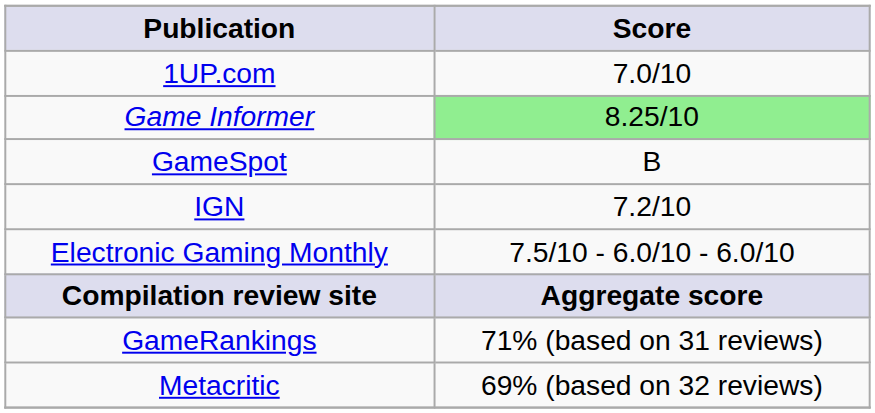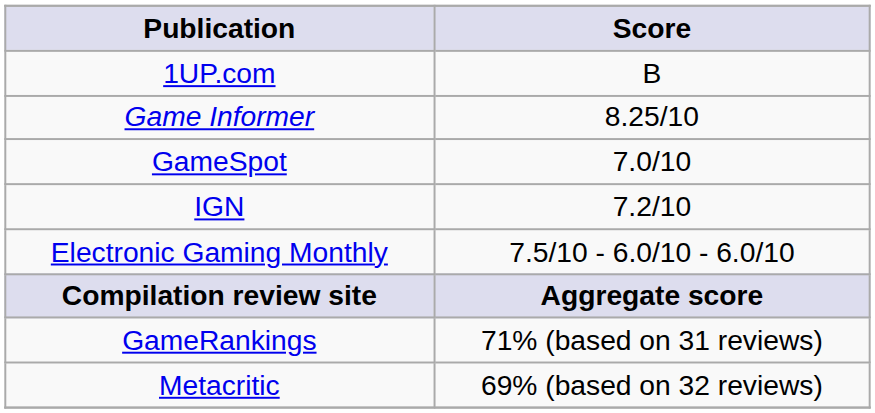 <table class="wikitable" style="font-size:90%; float:right; text-align:center; width:35%; margin: 5px;">
 <tr>
 </tr>
 <tr>
 <th style="background:#ddddee;">Publication</th>
 <th style="background:#ddddee;">Score</th>
 </tr>
 <tr>
 <td><a href='#'>1UP.com</a></td>
-<td>7.0/10</td>
+<td>B</td>
 </tr>
 <tr>
 <td><em><a href='#'>Game Informer</a></em></td>
-<td style="background: lightgreen;">8.25/10</td>
+<td>8.25/10</td>
 </tr>
 <tr>
 <td><a href='#'>GameSpot</a></td>
-<td>B</td>
+<td>7.0/10</td>
 </tr>
 <tr>
 <td><a href='#'>IGN</a></td>
 <td>7.2/10</td>
 </tr>
 <tr>
 <td><a href='#'>Electronic Gaming Monthly</a></td>
 <td>7.5/10 - 6.0/10 - 6.0/10</td>
 </tr>
 <tr>
 <th style="background:#ddddee;">Compilation review site</th>
 <th style="background:#ddddee;" colspan="2">Aggregate score</th>
 </tr>
 <tr>
 <td><a href='#'>GameRankings</a></td>
 <td colspan="2">71% (based on 31 reviews)</td>
 </tr>
 <tr>
 <td><a href='#'>Metacritic</a></td>
 <td colspan="2">69% (based on 32 reviews)</td>
 </tr>
 <tr>
 </tr>
 </table>
